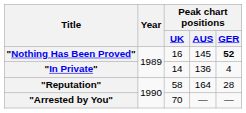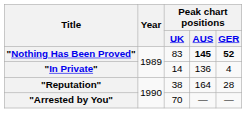 <table class="wikitable plainrowheaders" style="text-align:center">
 <tr>
 <th scope="col" rowspan="2">Title</th>
 <th scope="col" rowspan="2">Year</th>
 <th scope="col" colspan="3">Peak chart positions</th>
 </tr>
 <tr>
 <th width="35"><a href='#'>UK</a><br></th>
 <th width="35"><a href='#'>AUS</a><br></th>
 <th width="35"><a href='#'>GER</a><br></th>
 </tr>
 <tr>
 <th scope="row">"<a href='#'>Nothing Has Been Proved</a>"</th>
 <td rowspan="2">1989</td>
-<td>16</td>
-<td>145</td>
+<td>83</td>
+<td><strong>145</strong></td>
 <td><strong>52</strong></td>
 </tr>
 <tr>
 <th scope="row">"<a href='#'>In Private</a>"</th>
 <td>14</td>
 <td>136</td>
 <td>4</td>
 </tr>
 <tr>
 <th scope="row">"Reputation"</th>
 <td rowspan="2">1990</td>
-<td>58</td>
+<td>38</td>
 <td>164</td>
 <td>28</td>
 </tr>
 <tr>
 <th scope="row">"Arrested by You"</th>
 <td>70</td>
 <td>—</td>
 <td>—</td>
 </tr>
 </table>
